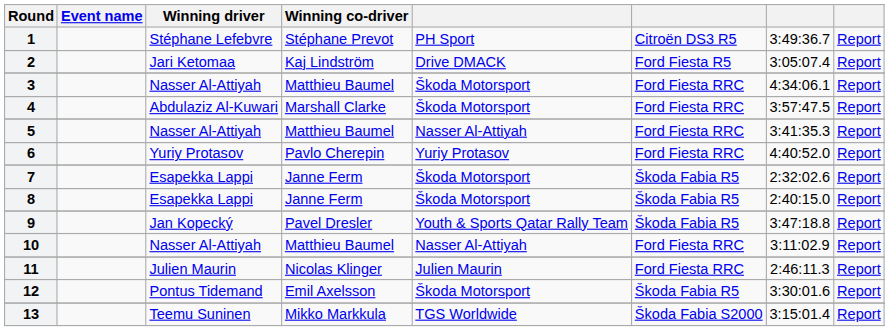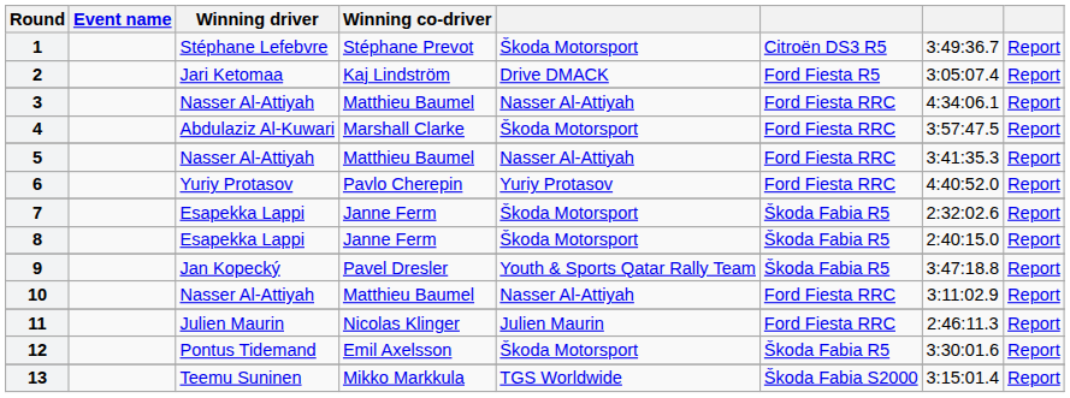 <table class="wikitable" style="font-size:85%;">
 <tr>
 <th>Round</th>
 <th><a href='#'>Event name</a></th>
 <th>Winning driver</th>
 <th>Winning co-driver</th>
 <th></th>
 <th></th>
 <th></th>
 <th class="unsortable"></th>
 </tr>
 <tr>
 <th style="background-color:#f2f3f4">1</th>
 <td style="padding-right:24px"></td>
 <td> <a href='#'>Stéphane Lefebvre</a></td>
 <td> <a href='#'>Stéphane Prevot</a></td>
-<td style="padding-right:24px"> <a href='#'>PH Sport</a></td>
+<td style="padding-right:24px"> <a href='#'>Škoda Motorsport</a></td>
 <td><a href='#'>Citroën DS3 R5</a></td>
 <td align="center">3:49:36.7</td>
 <td><a href='#'>Report</a></td>
 </tr>
 <tr>
 </tr>
 <tr>
 <th style="background-color:#f2f3f4">2</th>
 <td style="padding-right:24px"></td>
 <td> <a href='#'>Jari Ketomaa</a></td>
 <td> <a href='#'>Kaj Lindström</a></td>
 <td style="padding-right:24px"> <a href='#'>Drive DMACK</a></td>
 <td><a href='#'>Ford Fiesta R5</a></td>
 <td align="center">3:05:07.4</td>
 <td><a href='#'>Report</a></td>
 </tr>
 <tr>
 </tr>
 <tr>
 <th style="background-color:#f2f3f4">3</th>
 <td style="padding-right:24px"></td>
 <td> <a href='#'>Nasser Al-Attiyah</a></td>
 <td> <a href='#'>Matthieu Baumel</a></td>
-<td style="padding-right:24px"> <a href='#'>Škoda Motorsport</a></td>
+<td style="padding-right:24px"> <a href='#'>Nasser Al-Attiyah</a></td>
 <td><a href='#'>Ford Fiesta RRC</a></td>
 <td align="center">4:34:06.1</td>
 <td><a href='#'>Report</a></td>
 </tr>
 <tr>
 </tr>
 <tr>
 <th style="background-color:#f2f3f4">4</th>
 <td style="padding-right:24px"></td>
 <td> <a href='#'>Abdulaziz Al-Kuwari</a></td>
 <td> <a href='#'>Marshall Clarke</a></td>
 <td style="padding-right:24px"> <a href='#'>Škoda Motorsport</a></td>
 <td><a href='#'>Ford Fiesta RRC</a></td>
 <td align="center">3:57:47.5</td>
 <td><a href='#'>Report</a></td>
 </tr>
 <tr>
 </tr>
 <tr>
 <th style="background-color:#f2f3f4">5</th>
 <td style="padding-right:24px"></td>
 <td> <a href='#'>Nasser Al-Attiyah</a></td>
 <td> <a href='#'>Matthieu Baumel</a></td>
 <td style="padding-right:24px"> <a href='#'>Nasser Al-Attiyah</a></td>
 <td><a href='#'>Ford Fiesta RRC</a></td>
 <td align="center">3:41:35.3</td>
 <td><a href='#'>Report</a></td>
 </tr>
 <tr>
 </tr>
 <tr>
 <th style="background-color:#f2f3f4">6</th>
 <td style="padding-right:24px"></td>
 <td> <a href='#'>Yuriy Protasov</a></td>
 <td> <a href='#'>Pavlo Cherepin</a></td>
 <td style="padding-right:24px"> <a href='#'>Yuriy Protasov</a></td>
 <td><a href='#'>Ford Fiesta RRC</a></td>
 <td align="center">4:40:52.0</td>
 <td><a href='#'>Report</a></td>
 </tr>
 <tr>
 </tr>
 <tr>
 <th style="background-color:#f2f3f4">7</th>
 <td style="padding-right:24px"></td>
 <td> <a href='#'>Esapekka Lappi</a></td>
 <td> <a href='#'>Janne Ferm</a></td>
 <td style="padding-right:24px"> <a href='#'>Škoda Motorsport</a></td>
 <td><a href='#'>Škoda Fabia R5</a></td>
 <td align="center">2:32:02.6</td>
 <td><a href='#'>Report</a></td>
 </tr>
 <tr>
 </tr>
 <tr>
 <th style="background-color:#f2f3f4">8</th>
 <td style="padding-right:24px"></td>
 <td> <a href='#'>Esapekka Lappi</a></td>
 <td> <a href='#'>Janne Ferm</a></td>
 <td style="padding-right:24px"> <a href='#'>Škoda Motorsport</a></td>
 <td><a href='#'>Škoda Fabia R5</a></td>
 <td align="center">2:40:15.0</td>
 <td><a href='#'>Report</a></td>
 </tr>
 <tr>
 </tr>
 <tr>
 <th style="background-color:#f2f3f4">9</th>
 <td style="padding-right:24px"></td>
 <td> <a href='#'>Jan Kopecký</a></td>
 <td> <a href='#'>Pavel Dresler</a></td>
 <td> <a href='#'>Youth & Sports Qatar Rally Team</a></td>
 <td><a href='#'>Škoda Fabia R5</a></td>
 <td align="center">3:47:18.8</td>
 <td><a href='#'>Report</a></td>
 </tr>
 <tr>
 </tr>
 <tr>
 <th style="background-color:#f2f3f4">10</th>
 <td style="padding-right:24px"></td>
 <td> <a href='#'>Nasser Al-Attiyah</a></td>
 <td> <a href='#'>Matthieu Baumel</a></td>
 <td style="padding-right:24px"> <a href='#'>Nasser Al-Attiyah</a></td>
 <td><a href='#'>Ford Fiesta RRC</a></td>
 <td align="center">3:11:02.9</td>
 <td><a href='#'>Report</a></td>
 </tr>
 <tr>
 </tr>
 <tr>
 <th style="background-color:#f2f3f4">11</th>
 <td style="padding-right:24px"></td>
 <td> <a href='#'>Julien Maurin</a></td>
 <td> <a href='#'>Nicolas Klinger</a></td>
 <td style="padding-right:24px"> <a href='#'>Julien Maurin</a></td>
 <td><a href='#'>Ford Fiesta RRC</a></td>
 <td align="center">2:46:11.3</td>
 <td><a href='#'>Report</a></td>
 </tr>
 <tr>
 </tr>
 <tr>
 <th style="background-color:#f2f3f4">12</th>
 <td style="padding-right:24px"></td>
 <td> <a href='#'>Pontus Tidemand</a></td>
 <td> <a href='#'>Emil Axelsson</a></td>
 <td style="padding-right:24px"> <a href='#'>Škoda Motorsport</a></td>
 <td><a href='#'>Škoda Fabia R5</a></td>
 <td align="center">3:30:01.6</td>
 <td><a href='#'>Report</a></td>
 </tr>
 <tr>
 </tr>
 <tr>
 <th style="background-color:#f2f3f4">13</th>
 <td style="padding-right:24px"></td>
 <td> <a href='#'>Teemu Suninen</a></td>
 <td> <a href='#'>Mikko Markkula</a></td>
 <td style="padding-right:24px"> <a href='#'>TGS Worldwide</a></td>
 <td><a href='#'>Škoda Fabia S2000</a></td>
 <td align="center">3:15:01.4</td>
 <td><a href='#'>Report</a></td>
 </tr>
 <tr>
 </tr>
 </table>
